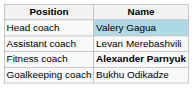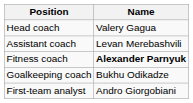 <table class="wikitable sortable" style="text-align: left; font-size: 100%;">
 <tr>
 <th>Position</th>
 <th>Name</th>
 </tr>
 <tr>
 <td>Head coach</td>
-<td style="background: lightblue;">Valery Gagua</td>
+<td>Valery Gagua</td>
 </tr>
 <tr>
 <td>Assistant coach</td>
 <td>Levan Merebashvili</td>
 </tr>
 <tr>
 <td>Fitness coach</td>
 <td><strong>Alexander Parnyuk</strong></td>
 </tr>
 <tr>
 <td>Goalkeeping coach</td>
 <td>Bukhu Odikadze</td>
 </tr>
+<tr>
+<td>First-team analyst</td>
+<td>Andro Giorgobiani</td>
+</tr>
 </table>
